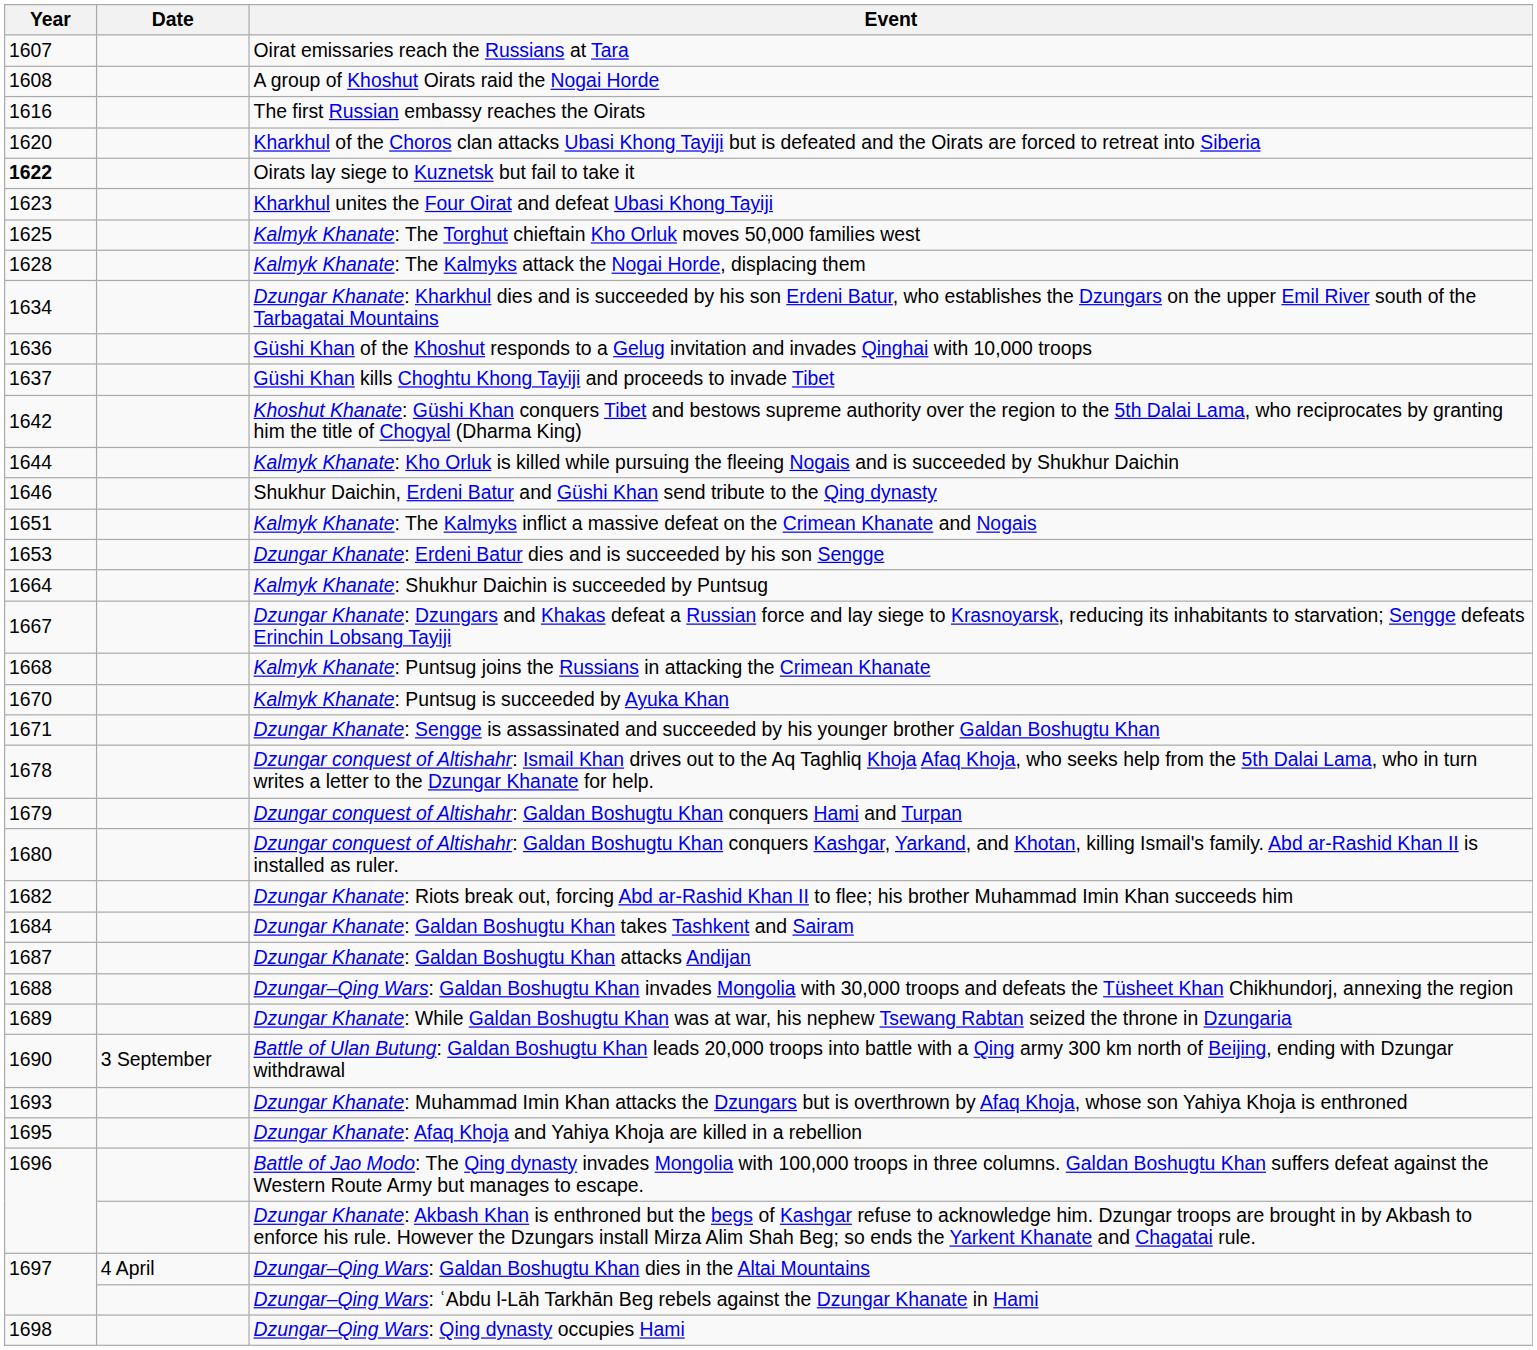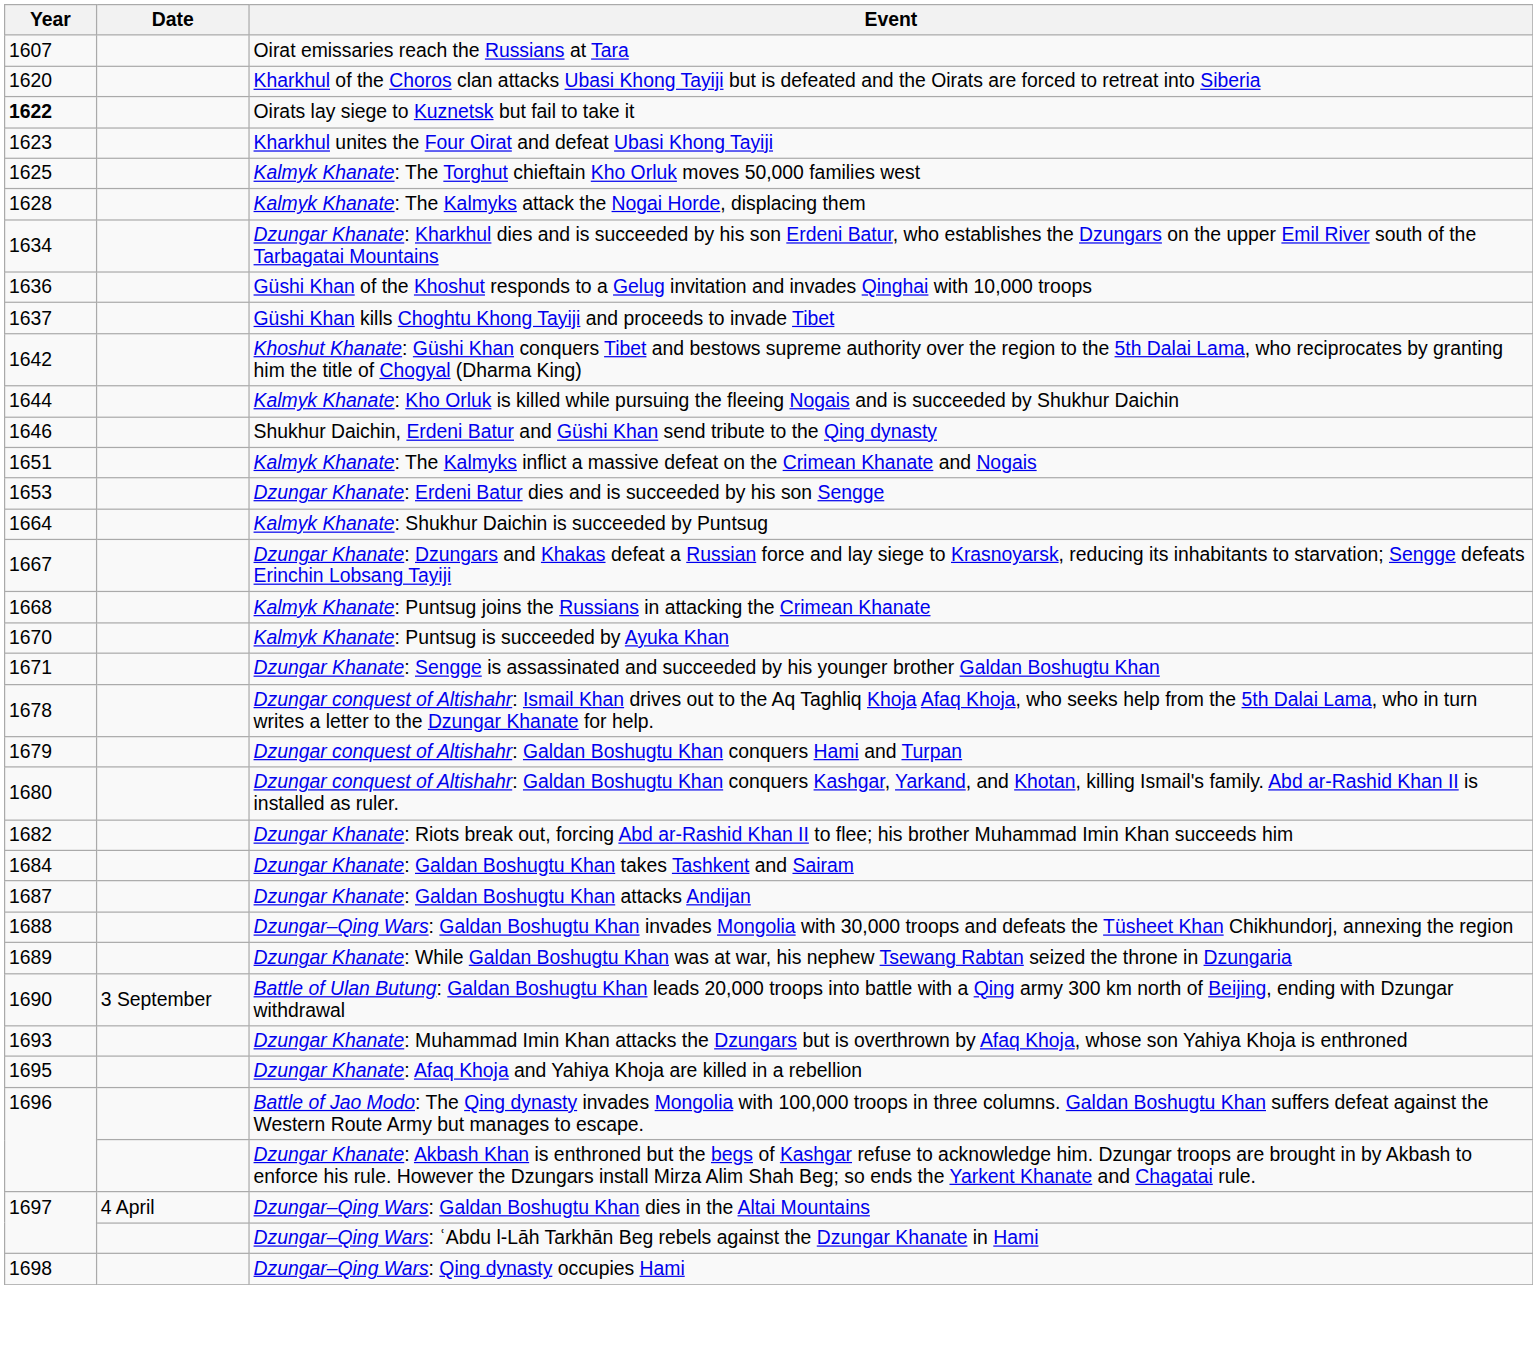 <table class="wikitable" style="width:100%;">
 <tr>
 <th style="width:6%">Year</th>
 <th style="width:10%">Date</th>
 <th>Event</th>
 </tr>
 <tr>
 <td>1607</td>
 <td></td>
 <td>Oirat emissaries reach the <a href='#'>Russians</a> at <a href='#'>Tara</a></td>
-</tr>
-<tr>
-<td>1608</td>
-<td></td>
-<td>A group of <a href='#'>Khoshut</a> Oirats raid the <a href='#'>Nogai Horde</a></td>
-</tr>
-<tr>
-<td>1616</td>
-<td></td>
-<td>The first <a href='#'>Russian</a> embassy reaches the Oirats</td>
 </tr>
 <tr>
 <td>1620</td>
 <td></td>
 <td><a href='#'>Kharkhul</a> of the <a href='#'>Choros</a> clan attacks <a href='#'>Ubasi Khong Tayiji</a> but is defeated and the Oirats are forced to retreat into <a href='#'>Siberia</a></td>
 </tr>
 <tr>
 <td><strong>1622</strong></td>
 <td></td>
 <td>Oirats lay siege to <a href='#'>Kuznetsk</a> but fail to take it</td>
 </tr>
 <tr>
 <td>1623</td>
 <td></td>
 <td><a href='#'>Kharkhul</a> unites the <a href='#'>Four Oirat</a> and defeat <a href='#'>Ubasi Khong Tayiji</a></td>
 </tr>
 <tr>
 <td>1625</td>
 <td></td>
 <td><em><a href='#'>Kalmyk Khanate</a></em>: The <a href='#'>Torghut</a> chieftain <a href='#'>Kho Orluk</a> moves 50,000 families west</td>
 </tr>
 <tr>
 <td>1628</td>
 <td></td>
 <td><em><a href='#'>Kalmyk Khanate</a></em>: The <a href='#'>Kalmyks</a> attack the <a href='#'>Nogai Horde</a>, displacing them</td>
 </tr>
 <tr>
 <td>1634</td>
 <td></td>
 <td><em><a href='#'>Dzungar Khanate</a></em>: <a href='#'>Kharkhul</a> dies and is succeeded by his son <a href='#'>Erdeni Batur</a>, who establishes the <a href='#'>Dzungars</a> on the upper <a href='#'>Emil River</a> south of the <a href='#'>Tarbagatai Mountains</a></td>
 </tr>
 <tr>
 <td>1636</td>
 <td></td>
 <td><a href='#'>Güshi Khan</a> of the <a href='#'>Khoshut</a> responds to a <a href='#'>Gelug</a> invitation and invades <a href='#'>Qinghai</a> with 10,000 troops</td>
 </tr>
 <tr>
 <td>1637</td>
 <td></td>
 <td><a href='#'>Güshi Khan</a> kills <a href='#'>Choghtu Khong Tayiji</a> and proceeds to invade <a href='#'>Tibet</a></td>
 </tr>
 <tr>
 <td>1642</td>
 <td></td>
 <td><em><a href='#'>Khoshut Khanate</a></em>: <a href='#'>Güshi Khan</a> conquers <a href='#'>Tibet</a> and bestows supreme authority over the region to the <a href='#'>5th Dalai Lama</a>, who reciprocates by granting him the title of <a href='#'>Chogyal</a> (Dharma King)</td>
 </tr>
 <tr>
 <td>1644</td>
 <td></td>
 <td><em><a href='#'>Kalmyk Khanate</a></em>: <a href='#'>Kho Orluk</a> is killed while pursuing the fleeing <a href='#'>Nogais</a> and is succeeded by Shukhur Daichin</td>
 </tr>
 <tr>
 <td>1646</td>
 <td></td>
 <td>Shukhur Daichin, <a href='#'>Erdeni Batur</a> and <a href='#'>Güshi Khan</a> send tribute to the <a href='#'>Qing dynasty</a></td>
 </tr>
 <tr>
 <td>1651</td>
 <td></td>
 <td><em><a href='#'>Kalmyk Khanate</a></em>: The <a href='#'>Kalmyks</a> inflict a massive defeat on the <a href='#'>Crimean Khanate</a> and <a href='#'>Nogais</a></td>
 </tr>
 <tr>
 <td>1653</td>
 <td></td>
 <td><em><a href='#'>Dzungar Khanate</a></em>: <a href='#'>Erdeni Batur</a> dies and is succeeded by his son <a href='#'>Sengge</a></td>
 </tr>
 <tr>
 <td>1664</td>
 <td></td>
 <td><em><a href='#'>Kalmyk Khanate</a></em>: Shukhur Daichin is succeeded by Puntsug</td>
 </tr>
 <tr>
 <td>1667</td>
 <td></td>
 <td><em><a href='#'>Dzungar Khanate</a></em>: <a href='#'>Dzungars</a> and <a href='#'>Khakas</a> defeat a <a href='#'>Russian</a> force and lay siege to <a href='#'>Krasnoyarsk</a>, reducing its inhabitants to starvation; <a href='#'>Sengge</a> defeats <a href='#'>Erinchin Lobsang Tayiji</a></td>
 </tr>
 <tr>
 <td>1668</td>
 <td></td>
 <td><em><a href='#'>Kalmyk Khanate</a></em>: Puntsug joins the <a href='#'>Russians</a> in attacking the <a href='#'>Crimean Khanate</a></td>
 </tr>
 <tr>
 <td>1670</td>
 <td></td>
 <td><em><a href='#'>Kalmyk Khanate</a></em>: Puntsug is succeeded by <a href='#'>Ayuka Khan</a></td>
 </tr>
 <tr>
 <td>1671</td>
 <td></td>
 <td><em><a href='#'>Dzungar Khanate</a></em>: <a href='#'>Sengge</a> is assassinated and succeeded by his younger brother <a href='#'>Galdan Boshugtu Khan</a></td>
 </tr>
 <tr>
 <td>1678</td>
 <td></td>
 <td><em><a href='#'>Dzungar conquest of Altishahr</a></em>: <a href='#'>Ismail Khan</a> drives out to the Aq Taghliq <a href='#'>Khoja</a> <a href='#'>Afaq Khoja</a>, who seeks help from the <a href='#'>5th Dalai Lama</a>, who in turn writes a letter to the <a href='#'>Dzungar Khanate</a> for help.</td>
 </tr>
 <tr>
 <td>1679</td>
 <td></td>
 <td><em><a href='#'>Dzungar conquest of Altishahr</a></em>: <a href='#'>Galdan Boshugtu Khan</a> conquers <a href='#'>Hami</a> and <a href='#'>Turpan</a></td>
 </tr>
 <tr>
 <td>1680</td>
 <td></td>
 <td><em><a href='#'>Dzungar conquest of Altishahr</a></em>: <a href='#'>Galdan Boshugtu Khan</a> conquers <a href='#'>Kashgar</a>, <a href='#'>Yarkand</a>, and <a href='#'>Khotan</a>, killing Ismail's family. <a href='#'>Abd ar-Rashid Khan II</a> is installed as ruler.</td>
 </tr>
 <tr>
 <td>1682</td>
 <td></td>
 <td><em><a href='#'>Dzungar Khanate</a></em>: Riots break out, forcing <a href='#'>Abd ar-Rashid Khan II</a> to flee; his brother Muhammad Imin Khan succeeds him</td>
 </tr>
 <tr>
 <td>1684</td>
 <td></td>
 <td><em><a href='#'>Dzungar Khanate</a></em>: <a href='#'>Galdan Boshugtu Khan</a> takes <a href='#'>Tashkent</a> and <a href='#'>Sairam</a></td>
 </tr>
 <tr>
 <td>1687</td>
 <td></td>
 <td><em><a href='#'>Dzungar Khanate</a></em>: <a href='#'>Galdan Boshugtu Khan</a> attacks <a href='#'>Andijan</a></td>
 </tr>
 <tr>
 <td>1688</td>
 <td></td>
 <td><em><a href='#'>Dzungar–Qing Wars</a></em>: <a href='#'>Galdan Boshugtu Khan</a> invades <a href='#'>Mongolia</a> with 30,000 troops and defeats the <a href='#'>Tüsheet Khan</a> Chikhundorj, annexing the region</td>
 </tr>
 <tr>
 <td>1689</td>
 <td></td>
 <td><em><a href='#'>Dzungar Khanate</a></em>: While <a href='#'>Galdan Boshugtu Khan</a> was at war, his nephew <a href='#'>Tsewang Rabtan</a> seized the throne in <a href='#'>Dzungaria</a></td>
 </tr>
 <tr>
 <td>1690</td>
 <td>3 September</td>
 <td><em><a href='#'>Battle of Ulan Butung</a></em>: <a href='#'>Galdan Boshugtu Khan</a> leads 20,000 troops into battle with a <a href='#'>Qing</a> army 300 km north of <a href='#'>Beijing</a>, ending with Dzungar withdrawal</td>
 </tr>
 <tr>
 <td>1693</td>
 <td></td>
 <td><em><a href='#'>Dzungar Khanate</a></em>: Muhammad Imin Khan attacks the <a href='#'>Dzungars</a> but is overthrown by <a href='#'>Afaq Khoja</a>, whose son Yahiya Khoja is enthroned</td>
 </tr>
 <tr>
 <td>1695</td>
 <td></td>
 <td><em><a href='#'>Dzungar Khanate</a></em>: <a href='#'>Afaq Khoja</a> and Yahiya Khoja are killed in a rebellion</td>
 </tr>
 <tr>
 <td rowspan="2" valign="top">1696</td>
 <td></td>
 <td><em><a href='#'>Battle of Jao Modo</a></em>: The <a href='#'>Qing dynasty</a> invades <a href='#'>Mongolia</a> with 100,000 troops in three columns. <a href='#'>Galdan Boshugtu Khan</a> suffers defeat against the Western Route Army but manages to escape.</td>
 </tr>
 <tr>
 <td></td>
 <td><em><a href='#'>Dzungar Khanate</a></em>: <a href='#'>Akbash Khan</a> is enthroned but the <a href='#'>begs</a> of <a href='#'>Kashgar</a> refuse to acknowledge him. Dzungar troops are brought in by Akbash to enforce his rule. However the Dzungars install Mirza Alim Shah Beg; so ends the <a href='#'>Yarkent Khanate</a> and <a href='#'>Chagatai</a> rule.</td>
 </tr>
 <tr>
 <td rowspan="2" valign="top">1697</td>
 <td>4 April</td>
 <td><em><a href='#'>Dzungar–Qing Wars</a></em>: <a href='#'>Galdan Boshugtu Khan</a> dies in the <a href='#'>Altai Mountains</a></td>
 </tr>
 <tr>
 <td></td>
 <td><em><a href='#'>Dzungar–Qing Wars</a></em>: ʿAbdu l-Lāh Tarkhān Beg rebels against the <a href='#'>Dzungar Khanate</a> in <a href='#'>Hami</a></td>
 </tr>
 <tr>
 <td>1698</td>
 <td></td>
 <td><em><a href='#'>Dzungar–Qing Wars</a></em>: <a href='#'>Qing dynasty</a> occupies <a href='#'>Hami</a></td>
 </tr>
 </table>
